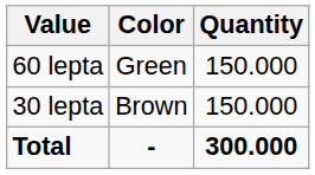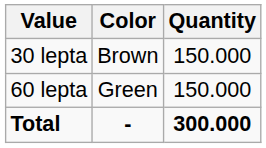 <table class="wikitable" style="margin:1em auto;">
 <tr>
 <th style="text-align:center;">Value</th>
 <th style="text-align:center;">Color</th>
 <th style="text-align:center;">Quantity</th>
 </tr>
 <tr style="text-align:center;">
-<td>60 lepta</td>
-<td style="text-align:center;">Green</td>
+<td>30 lepta</td>
+<td style="text-align:center;">Brown</td>
 <td style="text-align:center;">150.000</td>
 </tr>
 <tr style="text-align:center;">
-<td>30 lepta</td>
-<td style="text-align:center;">Brown</td>
+<td>60 lepta</td>
+<td style="text-align:center;">Green</td>
 <td style="text-align:center;">150.000</td>
 </tr>
 <tr>
 <td align=><strong>Total</strong></td>
 <td style="text-align:center;"><strong> - </strong></td>
 <td style="text-align:center;"><strong>300.000</strong></td>
 </tr>
 </table>
